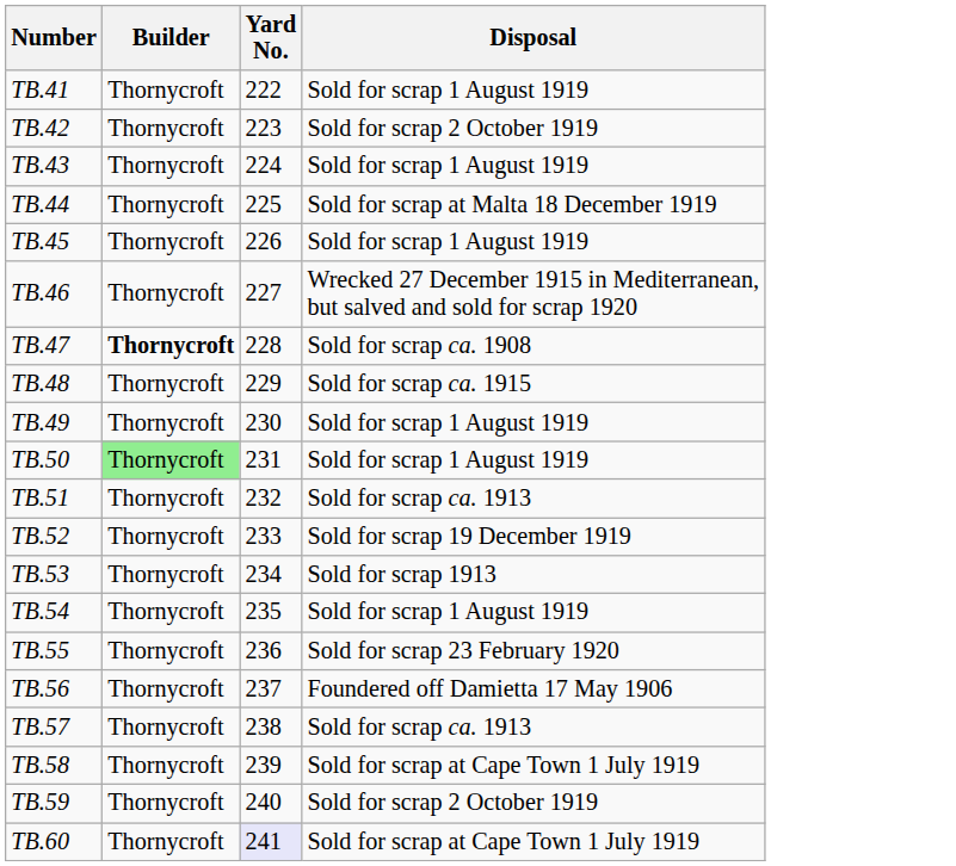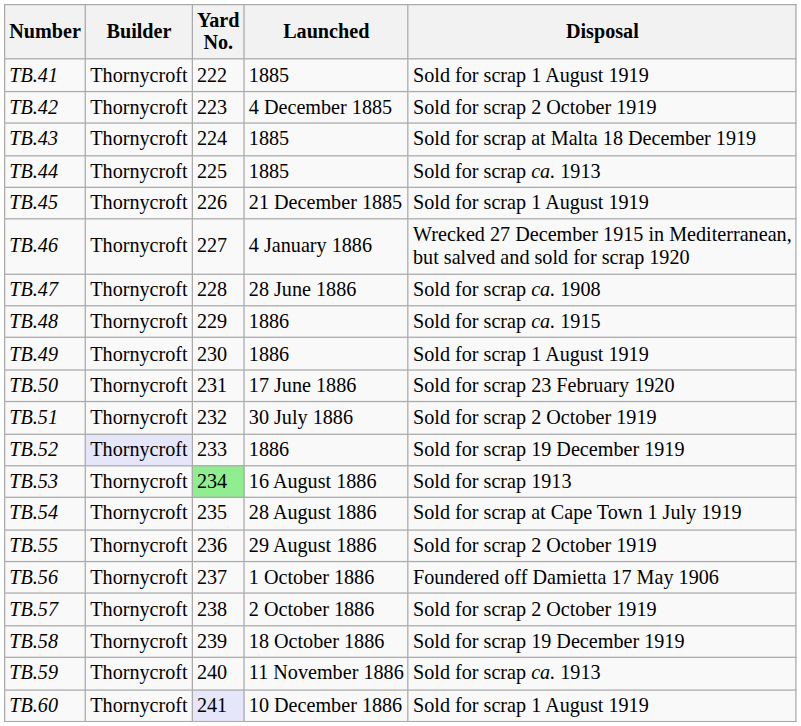 <table class="wikitable">
 <tr>
 <th>Number</th>
 <th>Builder</th>
 <th>Yard <br>No.</th>
+<th>Launched</th>
 <th>Disposal</th>
 </tr>
 <tr>
 <td><em>TB.41</em></td>
 <td>Thornycroft</td>
 <td>222</td>
+<td>1885</td>
 <td>Sold for scrap 1 August 1919</td>
 </tr>
 <tr>
 <td><em>TB.42</em></td>
 <td>Thornycroft</td>
 <td>223</td>
+<td>4 December 1885</td>
 <td>Sold for scrap 2 October 1919</td>
 </tr>
 <tr>
 <td><em>TB.43</em></td>
 <td>Thornycroft</td>
 <td>224</td>
-<td>Sold for scrap 1 August 1919</td>
+<td>1885</td>
+<td>Sold for scrap at Malta 18 December 1919</td>
 </tr>
 <tr>
 <td><em>TB.44</em></td>
 <td>Thornycroft</td>
 <td>225</td>
-<td>Sold for scrap at Malta 18 December 1919</td>
+<td>1885</td>
+<td>Sold for scrap <em>ca.</em> 1913</td>
 </tr>
 <tr>
 <td><em>TB.45</em></td>
 <td>Thornycroft</td>
 <td>226</td>
+<td>21 December 1885</td>
 <td>Sold for scrap 1 August 1919</td>
 </tr>
 <tr>
 <td><em>TB.46</em></td>
 <td>Thornycroft</td>
 <td>227</td>
+<td>4 January 1886</td>
 <td>Wrecked 27 December 1915 in Mediterranean,<br> but salved and sold for scrap 1920</td>
 </tr>
 <tr>
 <td><em>TB.47</em></td>
-<td><strong>Thornycroft</strong></td>
+<td>Thornycroft</td>
 <td>228</td>
+<td>28 June 1886</td>
 <td>Sold for scrap <em>ca.</em> 1908</td>
 </tr>
 <tr>
 <td><em>TB.48</em></td>
 <td>Thornycroft</td>
 <td>229</td>
+<td>1886</td>
 <td>Sold for scrap <em>ca.</em> 1915</td>
 </tr>
 <tr>
 <td><em>TB.49</em></td>
 <td>Thornycroft</td>
 <td>230</td>
+<td>1886</td>
 <td>Sold for scrap 1 August 1919</td>
 </tr>
 <tr>
 <td><em>TB.50</em></td>
-<td style="background: lightgreen;">Thornycroft</td>
+<td>Thornycroft</td>
 <td>231</td>
-<td>Sold for scrap 1 August 1919</td>
+<td>17 June 1886</td>
+<td>Sold for scrap 23 February 1920</td>
 </tr>
 <tr>
 <td><em>TB.51</em></td>
 <td>Thornycroft</td>
 <td>232</td>
-<td>Sold for scrap <em>ca.</em> 1913</td>
+<td>30 July 1886</td>
+<td>Sold for scrap 2 October 1919</td>
 </tr>
 <tr>
 <td><em>TB.52</em></td>
-<td>Thornycroft</td>
+<td style="background: lavender;">Thornycroft</td>
 <td>233</td>
+<td>1886</td>
 <td>Sold for scrap 19 December 1919</td>
 </tr>
 <tr>
 <td><em>TB.53</em></td>
 <td>Thornycroft</td>
-<td>234</td>
+<td style="background: lightgreen;">234</td>
+<td>16 August 1886</td>
 <td>Sold for scrap 1913</td>
 </tr>
 <tr>
 <td><em>TB.54</em></td>
 <td>Thornycroft</td>
 <td>235</td>
-<td>Sold for scrap 1 August 1919</td>
+<td>28 August 1886</td>
+<td>Sold for scrap at Cape Town 1 July 1919</td>
 </tr>
 <tr>
 <td><em>TB.55</em></td>
 <td>Thornycroft</td>
 <td>236</td>
-<td>Sold for scrap 23 February 1920</td>
+<td>29 August 1886</td>
+<td>Sold for scrap 2 October 1919</td>
 </tr>
 <tr>
 <td><em>TB.56</em></td>
 <td>Thornycroft</td>
 <td>237</td>
+<td>1 October 1886</td>
 <td>Foundered off Damietta 17 May 1906</td>
 </tr>
 <tr>
 <td><em>TB.57</em></td>
 <td>Thornycroft</td>
 <td>238</td>
-<td>Sold for scrap <em>ca.</em> 1913</td>
+<td>2 October 1886</td>
+<td>Sold for scrap 2 October 1919</td>
 </tr>
 <tr>
 <td><em>TB.58</em></td>
 <td>Thornycroft</td>
 <td>239</td>
-<td>Sold for scrap at Cape Town 1 July 1919</td>
+<td>18 October 1886</td>
+<td>Sold for scrap 19 December 1919</td>
 </tr>
 <tr>
 <td><em>TB.59</em></td>
 <td>Thornycroft</td>
 <td>240</td>
-<td>Sold for scrap 2 October 1919</td>
+<td>11 November 1886</td>
+<td>Sold for scrap <em>ca.</em> 1913</td>
 </tr>
 <tr>
 <td><em>TB.60</em></td>
 <td>Thornycroft</td>
 <td style="background: lavender;">241</td>
-<td>Sold for scrap at Cape Town 1 July 1919</td>
+<td>10 December 1886</td>
+<td>Sold for scrap 1 August 1919</td>
 </tr>
 </table>
